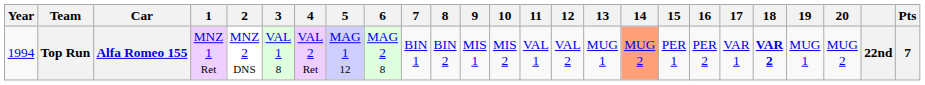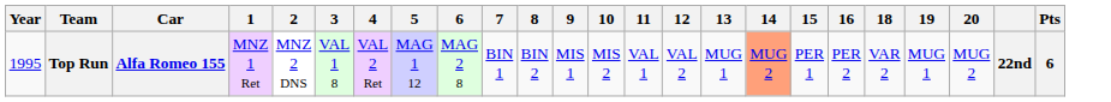 <table class="wikitable" style="text-align:center; font-size:85%">
 <tr>
 <th>Year</th>
 <th>Team</th>
 <th>Car</th>
 <th>1</th>
 <th>2</th>
 <th>3</th>
 <th>4</th>
 <th>5</th>
 <th>6</th>
 <th>7</th>
 <th>8</th>
 <th>9</th>
 <th>10</th>
 <th>11</th>
 <th>12</th>
 <th>13</th>
 <th>14</th>
 <th>15</th>
 <th>16</th>
-<th>17</th>
 <th>18</th>
 <th>19</th>
 <th>20</th>
 <th></th>
 <th>Pts</th>
 </tr>
 <tr>
-<td><a href='#'>1994</a></td>
+<td><a href='#'>1995</a></td>
 <th nowrap>Top Run</th>
 <th nowrap><a href='#'>Alfa Romeo 155</a></th>
 <td style="background:#EFCFFF;"><a href='#'>MNZ<br>1</a><br><small>Ret</small></td>
 <td style="background:#FFFFFF;"><a href='#'>MNZ<br>2</a><br><small>DNS</small></td>
 <td style="background:#DFFFDF;"><a href='#'>VAL<br>1</a><br><small>8</small></td>
 <td style="background:#EFCFFF;"><a href='#'>VAL<br>2</a><br><small>Ret</small></td>
 <td style="background:#CFCFFF;"><a href='#'>MAG<br>1</a><br><small>12</small></td>
 <td style="background:#DFFFDF;"><a href='#'>MAG<br>2</a><br><small>8</small></td>
 <td><a href='#'>BIN<br>1</a></td>
 <td><a href='#'>BIN<br>2</a></td>
 <td><a href='#'>MIS<br>1</a></td>
 <td><a href='#'>MIS<br>2</a></td>
 <td><a href='#'>VAL<br>1</a></td>
 <td><a href='#'>VAL<br>2</a></td>
 <td><a href='#'>MUG<br>1</a></td>
 <td style="background: lightsalmon;"><a href='#'>MUG<br>2</a></td>
 <td><a href='#'>PER<br>1</a></td>
 <td><a href='#'>PER<br>2</a></td>
-<td><a href='#'>VAR<br>1</a></td>
-<td><strong><a href='#'>VAR<br>2</a></strong></td>
+<td><a href='#'>VAR<br>2</a></td>
 <td><a href='#'>MUG<br>1</a></td>
 <td><a href='#'>MUG<br>2</a></td>
 <th>22nd</th>
-<th>7</th>
+<th>6</th>
 </tr>
 </table>
